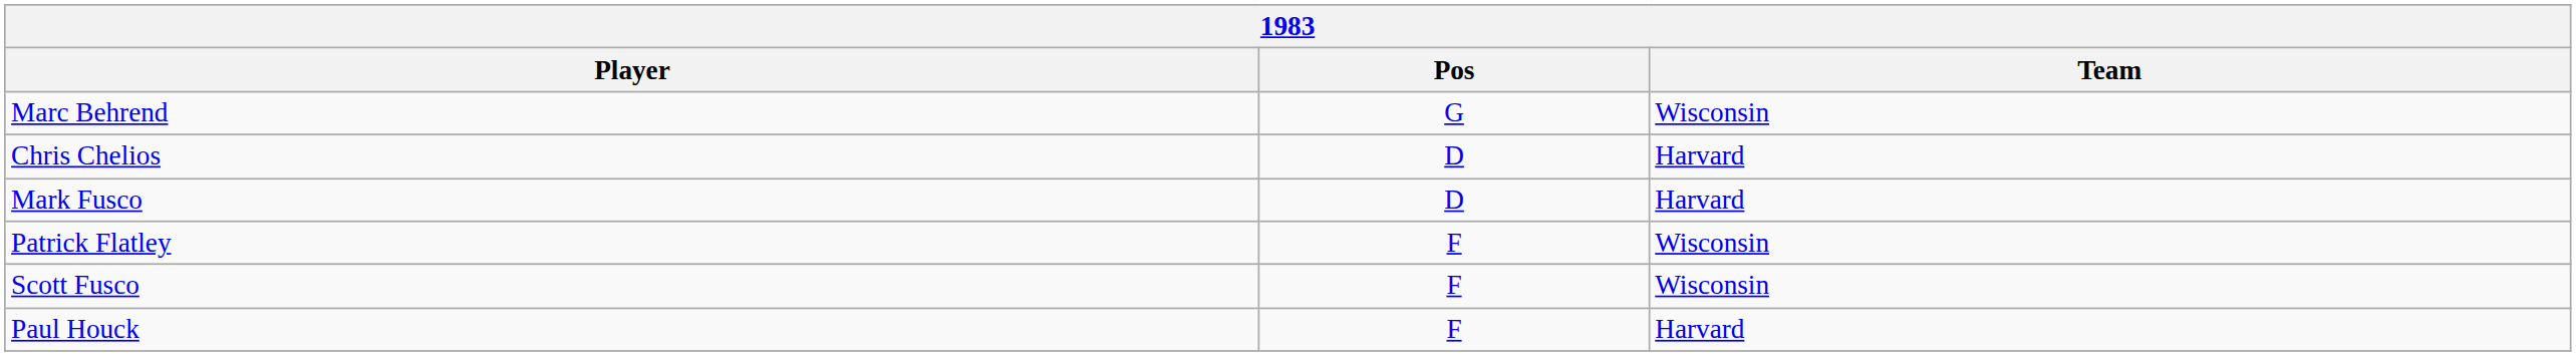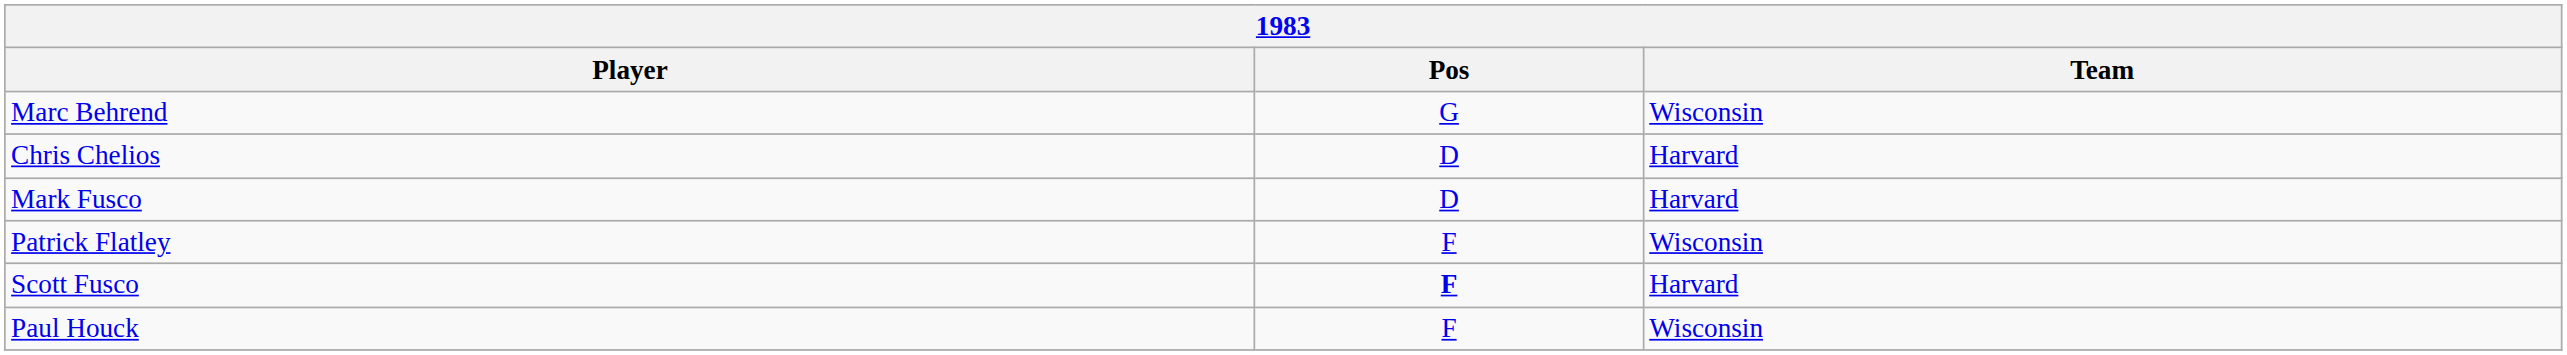 <table class="wikitable" width=95%>
 <tr>
 <th colspan=3><a href='#'>1983</a></th>
 </tr>
 <tr>
 <th>Player</th>
 <th>Pos</th>
 <th>Team</th>
 </tr>
 <tr>
 <td><a href='#'>Marc Behrend</a></td>
 <td style="text-align:center;"><a href='#'>G</a></td>
 <td><a href='#'>Wisconsin</a></td>
 </tr>
 <tr>
 <td><a href='#'>Chris Chelios</a></td>
 <td style="text-align:center;"><a href='#'>D</a></td>
 <td><a href='#'>Harvard</a></td>
 </tr>
 <tr>
 <td><a href='#'>Mark Fusco</a></td>
 <td style="text-align:center;"><a href='#'>D</a></td>
 <td><a href='#'>Harvard</a></td>
 </tr>
 <tr>
 <td><a href='#'>Patrick Flatley</a></td>
 <td style="text-align:center;"><a href='#'>F</a></td>
 <td><a href='#'>Wisconsin</a></td>
 </tr>
 <tr>
 <td><a href='#'>Scott Fusco</a></td>
-<td style="text-align:center;"><a href='#'>F</a></td>
-<td><a href='#'>Wisconsin</a></td>
+<td style="text-align:center;"><strong><a href='#'>F</a></strong></td>
+<td><a href='#'>Harvard</a></td>
 </tr>
 <tr>
 <td><a href='#'>Paul Houck</a></td>
 <td style="text-align:center;"><a href='#'>F</a></td>
-<td><a href='#'>Harvard</a></td>
+<td><a href='#'>Wisconsin</a></td>
 </tr>
 </table>
